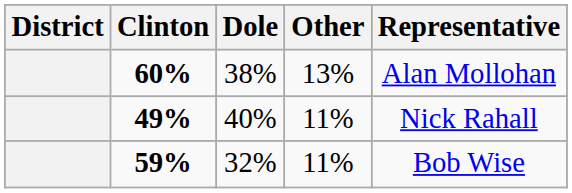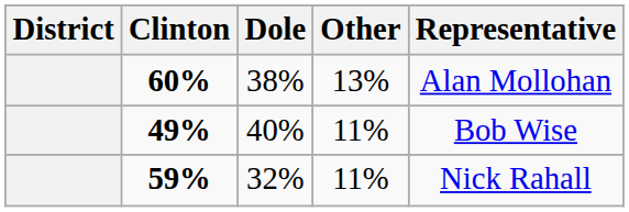 <table class=wikitable>
 <tr>
 <th>District</th>
 <th>Clinton</th>
 <th>Dole</th>
 <th>Other</th>
 <th>Representative</th>
 </tr>
 <tr align=center>
 <th></th>
 <td><strong>60%</strong></td>
 <td>38%</td>
 <td>13%</td>
 <td><a href='#'>Alan Mollohan</a></td>
 </tr>
 <tr align=center>
 <th></th>
 <td><strong>49%</strong></td>
 <td>40%</td>
 <td>11%</td>
-<td><a href='#'>Nick Rahall</a></td>
+<td><a href='#'>Bob Wise</a></td>
 </tr>
 <tr align=center>
 <th></th>
 <td><strong>59%</strong></td>
 <td>32%</td>
 <td>11%</td>
-<td><a href='#'>Bob Wise</a></td>
+<td><a href='#'>Nick Rahall</a></td>
 </tr>
 </table>
